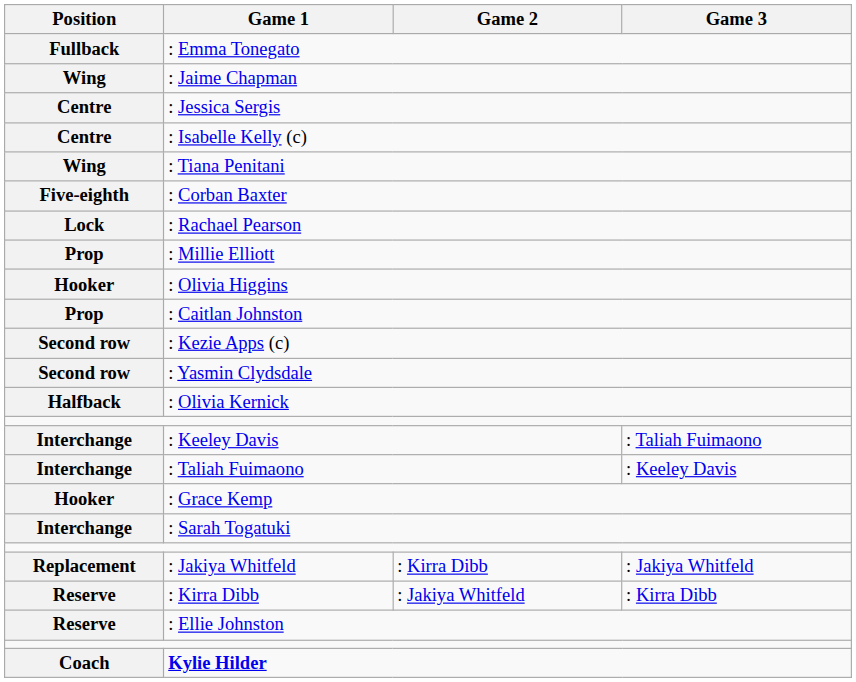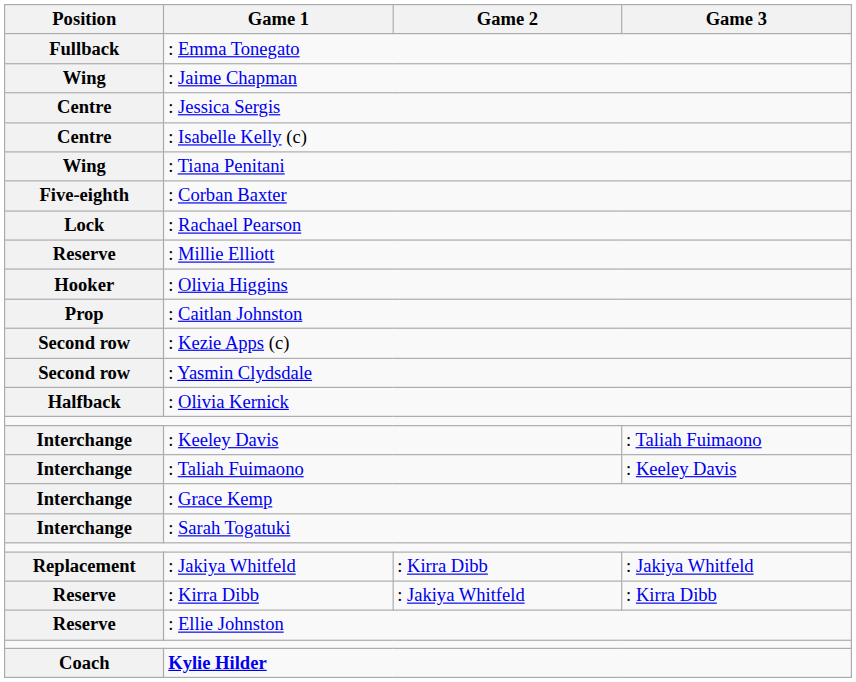 <table class="wikitable">
 <tr>
 <th style="width:130px;">Position</th>
 <th style="width:190px;">Game 1</th>
 <th style="width:190px;">Game 2</th>
 <th style="width:190px;">Game 3</th>
 </tr>
 <tr>
 <th>Fullback</th>
 <td colspan="3">: <a href='#'>Emma Tonegato</a></td>
 </tr>
 <tr>
 <th>Wing</th>
 <td colspan="3">: <a href='#'>Jaime Chapman</a></td>
 </tr>
 <tr>
 <th>Centre</th>
 <td colspan="3">: <a href='#'>Jessica Sergis</a></td>
 </tr>
 <tr>
 <th>Centre</th>
 <td colspan="3">: <a href='#'>Isabelle Kelly</a> (c)</td>
 </tr>
 <tr>
 <th>Wing</th>
 <td colspan="3">: <a href='#'>Tiana Penitani</a></td>
 </tr>
 <tr>
 <th>Five-eighth</th>
 <td colspan="3">: <a href='#'>Corban Baxter</a></td>
 </tr>
 <tr>
 <th>Lock</th>
 <td colspan="3">: <a href='#'>Rachael Pearson</a></td>
 </tr>
 <tr>
-<th>Prop</th>
+<th>Reserve</th>
 <td colspan="3">: <a href='#'>Millie Elliott</a></td>
 </tr>
 <tr>
 <th>Hooker</th>
 <td colspan="3">: <a href='#'>Olivia Higgins</a></td>
 </tr>
 <tr>
 <th>Prop</th>
 <td colspan="3">: <a href='#'>Caitlan Johnston</a></td>
 </tr>
 <tr>
 <th>Second row</th>
 <td colspan="3">: <a href='#'>Kezie Apps</a> (c)</td>
 </tr>
 <tr>
 <th>Second row</th>
 <td colspan="3">: <a href='#'>Yasmin Clydsdale</a></td>
 </tr>
 <tr>
 <th>Halfback</th>
 <td colspan="3">: <a href='#'>Olivia Kernick</a></td>
 </tr>
 <tr>
 <td colspan="4"></td>
 </tr>
 <tr>
 <th>Interchange</th>
 <td colspan="2">: <a href='#'>Keeley Davis</a></td>
 <td>: <a href='#'>Taliah Fuimaono</a></td>
 </tr>
 <tr>
 <th>Interchange</th>
 <td colspan="2">: <a href='#'>Taliah Fuimaono</a></td>
 <td>: <a href='#'>Keeley Davis</a></td>
 </tr>
 <tr>
-<th>Hooker</th>
+<th>Interchange</th>
 <td colspan="3">: <a href='#'>Grace Kemp</a></td>
 </tr>
 <tr>
 <th>Interchange</th>
 <td colspan="3">: <a href='#'>Sarah Togatuki</a></td>
 </tr>
 <tr>
 <td colspan="4"></td>
 </tr>
 <tr>
 <th>Replacement</th>
 <td>: <a href='#'>Jakiya Whitfeld</a></td>
 <td>: <a href='#'>Kirra Dibb</a></td>
 <td>: <a href='#'>Jakiya Whitfeld</a></td>
 </tr>
 <tr>
 <th>Reserve</th>
 <td>: <a href='#'>Kirra Dibb</a></td>
 <td>: <a href='#'>Jakiya Whitfeld</a></td>
 <td>: <a href='#'>Kirra Dibb</a></td>
 </tr>
 <tr>
 <th>Reserve</th>
 <td colspan="3">: <a href='#'>Ellie Johnston</a></td>
 </tr>
 <tr>
 <td colspan="4"></td>
 </tr>
 <tr>
 <th>Coach</th>
 <td colspan="3"> <strong><a href='#'>Kylie Hilder</a></strong></td>
 </tr>
 </table>
